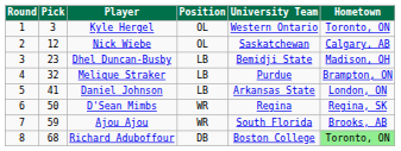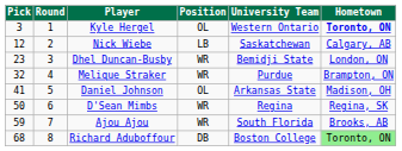 <table class="wikitable" style="font-size: 95%;">
 <tr>
+<th style="background:#00704A;color:White;">Pick</th>
 <th style="background:#00704A;color:White;">Round</th>
-<th style="background:#00704A;color:White;">Pick</th>
 <th style="background:#00704A;color:White;">Player</th>
 <th style="background:#00704A;color:White;">Position</th>
 <th style="background:#00704A;color:White;">University Team</th>
 <th style="background:#00704A;color:White;">Hometown</th>
 </tr>
 <tr align="center">
+<td>3</td>
 <td align=center>1</td>
-<td>3</td>
 <td><a href='#'>Kyle Hergel</a></td>
 <td>OL</td>
 <td><a href='#'>Western Ontario</a></td>
-<td><a href='#'>Toronto, ON</a></td>
+<td><strong><a href='#'>Toronto, ON</a></strong></td>
 </tr>
 <tr align="center">
+<td>12</td>
 <td align=center>2</td>
-<td>12</td>
 <td><a href='#'>Nick Wiebe</a></td>
-<td>OL</td>
+<td>LB</td>
 <td><a href='#'>Saskatchewan</a></td>
 <td><a href='#'>Calgary, AB</a></td>
 </tr>
 <tr align="center">
+<td>23</td>
 <td align=center>3</td>
-<td>23</td>
 <td><a href='#'>Dhel Duncan-Busby</a></td>
-<td>LB</td>
+<td>WR</td>
 <td><a href='#'>Bemidji State</a></td>
-<td><a href='#'>Madison, OH</a></td>
+<td><a href='#'>London, ON</a></td>
 </tr>
 <tr align="center">
+<td>32</td>
 <td align=center>4</td>
-<td>32</td>
 <td><a href='#'>Melique Straker</a></td>
-<td>LB</td>
+<td>WR</td>
 <td><a href='#'>Purdue</a></td>
 <td><a href='#'>Brampton, ON</a></td>
 </tr>
 <tr align="center">
+<td>41</td>
 <td align=center>5</td>
-<td>41</td>
 <td><a href='#'>Daniel Johnson</a></td>
-<td>LB</td>
+<td>OL</td>
 <td><a href='#'>Arkansas State</a></td>
-<td><a href='#'>London, ON</a></td>
+<td><a href='#'>Madison, OH</a></td>
 </tr>
 <tr align="center">
+<td>50</td>
 <td align=center>6</td>
-<td>50</td>
 <td><a href='#'>D'Sean Mimbs</a></td>
 <td>WR</td>
 <td><a href='#'>Regina</a></td>
 <td><a href='#'>Regina, SK</a></td>
 </tr>
 <tr align="center">
+<td>59</td>
 <td align=center>7</td>
-<td>59</td>
 <td><a href='#'>Ajou Ajou</a></td>
 <td>WR</td>
 <td><a href='#'>South Florida</a></td>
 <td><a href='#'>Brooks, AB</a></td>
 </tr>
 <tr align="center">
+<td>68</td>
 <td align=center>8</td>
-<td>68</td>
 <td><a href='#'>Richard Aduboffour</a></td>
 <td>DB</td>
 <td><a href='#'>Boston College</a></td>
 <td style="background: lightgreen;">Toronto, ON</td>
 </tr>
 </table>
